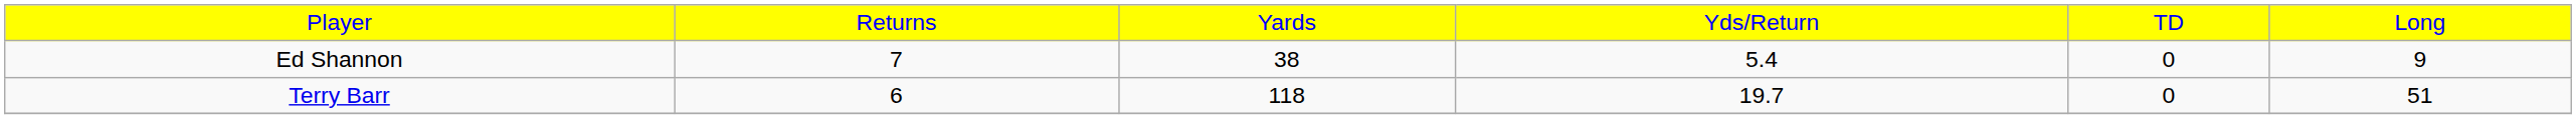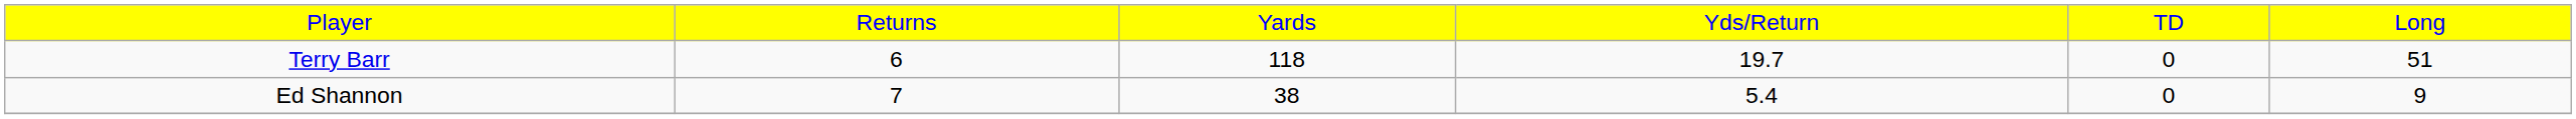 <table class="wikitable" width="90%">
 <tr align="center" style="background:yellow;color:blue;">
 <td>Player</td>
 <td>Returns</td>
 <td>Yards</td>
 <td>Yds/Return</td>
 <td>TD</td>
 <td>Long</td>
 </tr>
 <tr align="center" bgcolor="">
+<td><a href='#'>Terry Barr</a></td>
+<td>6</td>
+<td>118</td>
+<td>19.7</td>
+<td>0</td>
+<td>51</td>
+</tr>
+<tr align="center" bgcolor="">
 <td>Ed Shannon</td>
 <td>7</td>
 <td>38</td>
 <td>5.4</td>
 <td>0</td>
 <td>9</td>
 </tr>
-<tr align="center" bgcolor="">
-<td><a href='#'>Terry Barr</a></td>
-<td>6</td>
-<td>118</td>
-<td>19.7</td>
-<td>0</td>
-<td>51</td>
-</tr>
 <tr>
 </tr>
 </table>
